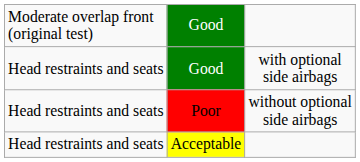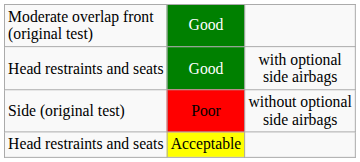 <table class="wikitable">
 <tr>
 <td>Moderate overlap front<br>(original test)</td>
 <td style="text-align:center;color:white;background:green">Good</td>
 </tr>
 <tr>
 <td>Head restraints and seats</td>
 <td style="text-align:center;color:white;background:green">Good</td>
 <td style="text-align:center">with optional<br>side airbags</td>
 </tr>
 <tr>
-<td>Head restraints and seats</td>
+<td>Side (original test)</td>
 <td style="text-align:center;color:black;background:red">Poor</td>
 <td style="text-align:center">without optional<br>side airbags</td>
 </tr>
 <tr>
 <td>Head restraints and seats</td>
 <td style="text-align:center;color:black;background:yellow">Acceptable</td>
 <td></td>
 </tr>
 </table>
